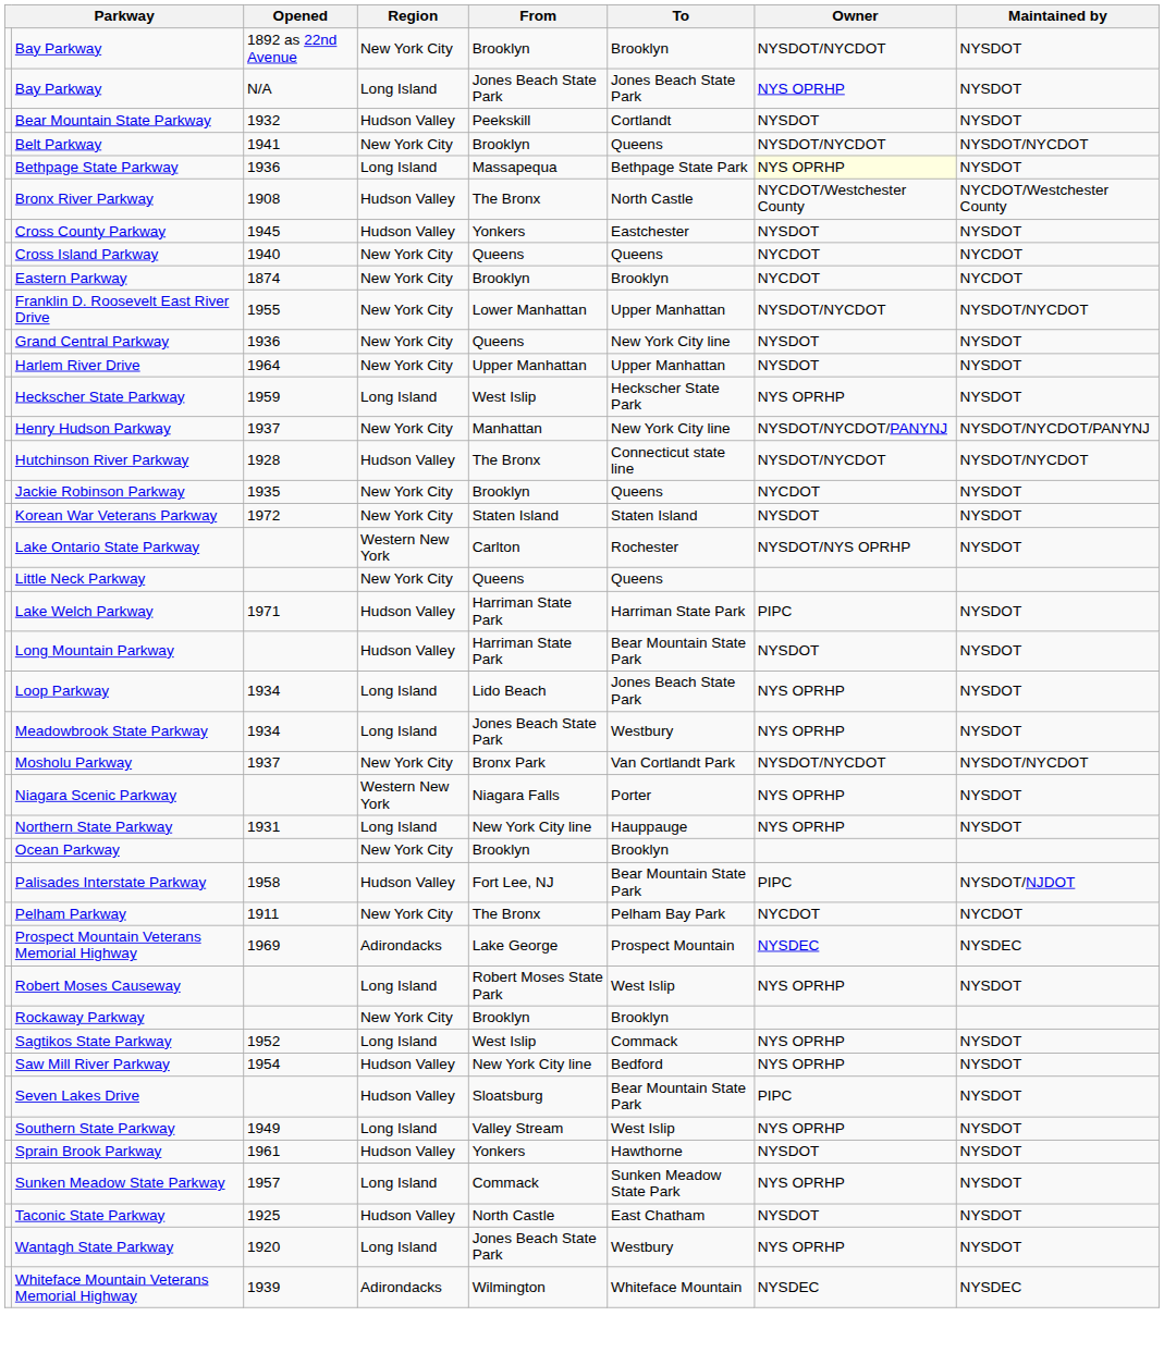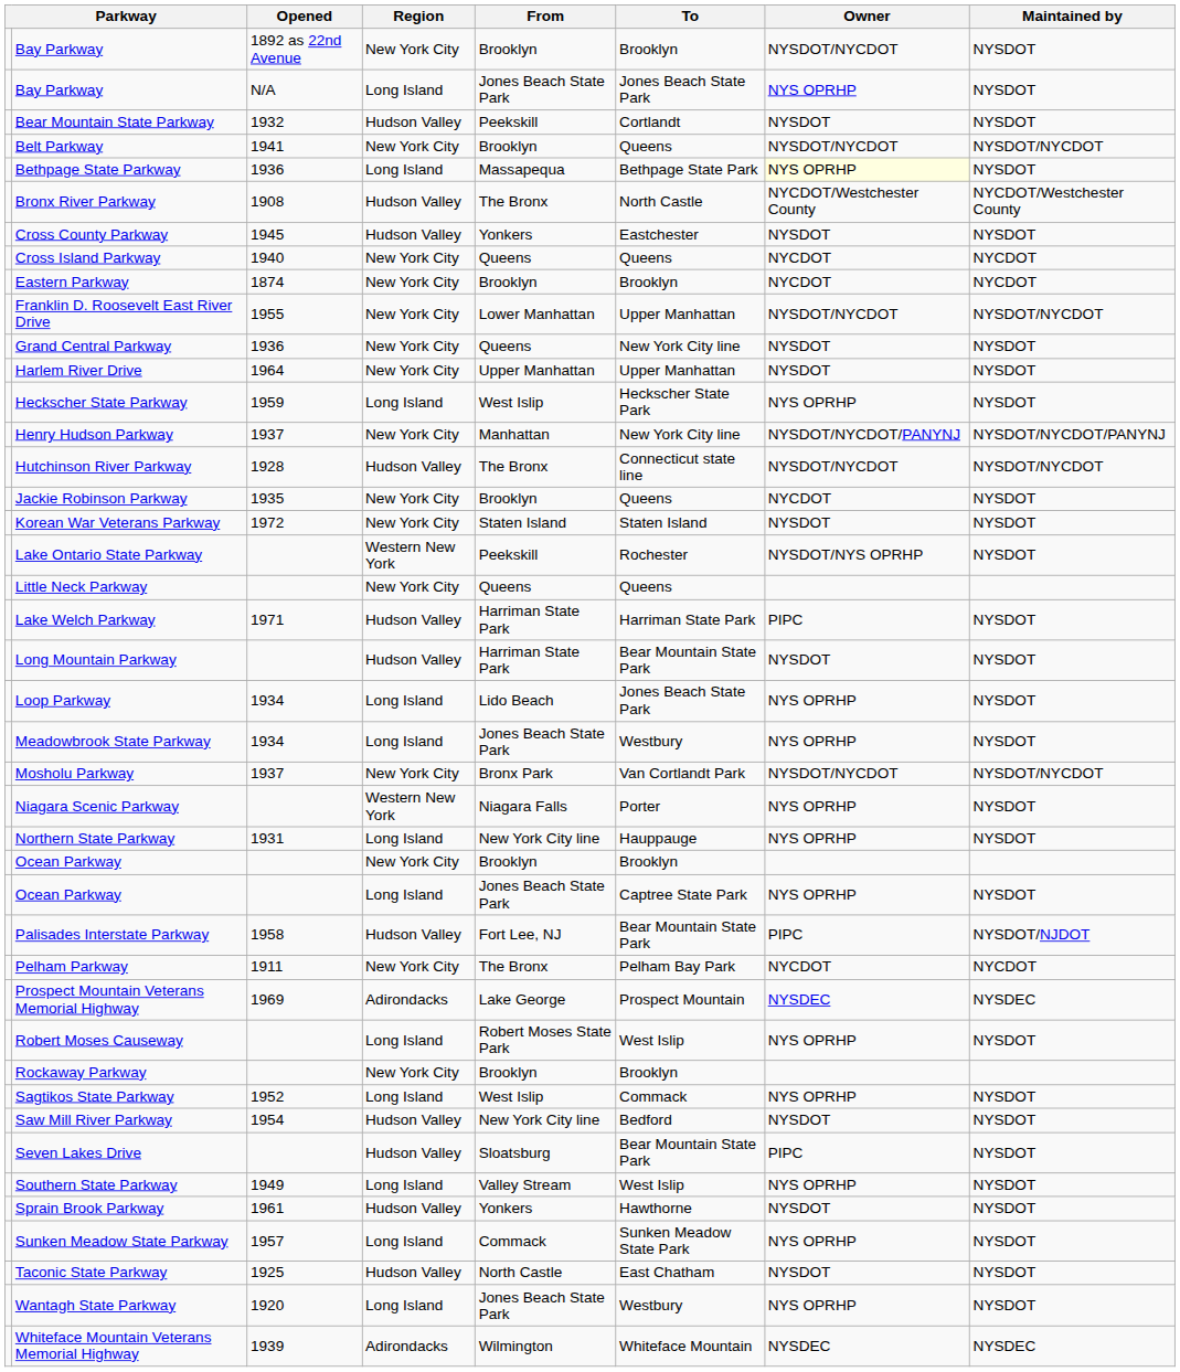 <table class="wikitable sortable">
 <tr>
 <th colspan=2>Parkway</th>
 <th>Opened</th>
 <th>Region</th>
 <th>From</th>
 <th>To</th>
 <th>Owner</th>
 <th>Maintained by</th>
 </tr>
 <tr>
 <td></td>
 <td><a href='#'>Bay Parkway</a></td>
 <td>1892 as <a href='#'>22nd Avenue</a></td>
 <td>New York City</td>
 <td>Brooklyn</td>
 <td>Brooklyn</td>
 <td>NYSDOT/NYCDOT</td>
 <td>NYSDOT</td>
 </tr>
 <tr>
 <td></td>
 <td><a href='#'>Bay Parkway</a></td>
 <td>N/A</td>
 <td>Long Island</td>
 <td>Jones Beach State Park</td>
 <td>Jones Beach State Park</td>
 <td><a href='#'>NYS OPRHP</a></td>
 <td>NYSDOT</td>
 </tr>
 <tr>
 <td></td>
 <td><a href='#'>Bear Mountain State Parkway</a></td>
 <td>1932</td>
 <td>Hudson Valley</td>
 <td>Peekskill</td>
 <td>Cortlandt</td>
 <td>NYSDOT</td>
 <td>NYSDOT</td>
 </tr>
 <tr>
 <td></td>
 <td><a href='#'>Belt Parkway</a></td>
 <td>1941</td>
 <td>New York City</td>
 <td>Brooklyn</td>
 <td>Queens</td>
 <td>NYSDOT/NYCDOT</td>
 <td>NYSDOT/NYCDOT</td>
 </tr>
 <tr>
 <td></td>
 <td><a href='#'>Bethpage State Parkway</a></td>
 <td>1936</td>
 <td>Long Island</td>
 <td>Massapequa</td>
 <td>Bethpage State Park</td>
 <td style="background: lightyellow;">NYS OPRHP</td>
 <td>NYSDOT</td>
 </tr>
 <tr>
 <td></td>
 <td><a href='#'>Bronx River Parkway</a></td>
 <td>1908</td>
 <td>Hudson Valley</td>
 <td>The Bronx</td>
 <td>North Castle</td>
 <td>NYCDOT/Westchester County</td>
 <td>NYCDOT/Westchester County</td>
 </tr>
 <tr>
 <td></td>
 <td><a href='#'>Cross County Parkway</a></td>
 <td>1945</td>
 <td>Hudson Valley</td>
 <td>Yonkers</td>
 <td>Eastchester</td>
 <td>NYSDOT</td>
 <td>NYSDOT</td>
 </tr>
 <tr>
 <td></td>
 <td><a href='#'>Cross Island Parkway</a></td>
 <td>1940</td>
 <td>New York City</td>
 <td>Queens</td>
 <td>Queens</td>
 <td>NYCDOT</td>
 <td>NYCDOT</td>
 </tr>
 <tr>
 <td></td>
 <td><a href='#'>Eastern Parkway</a></td>
 <td>1874</td>
 <td>New York City</td>
 <td>Brooklyn</td>
 <td>Brooklyn</td>
 <td>NYCDOT</td>
 <td>NYCDOT</td>
 </tr>
 <tr>
 <td></td>
 <td><a href='#'>Franklin D. Roosevelt East River Drive</a></td>
 <td>1955</td>
 <td>New York City</td>
 <td>Lower Manhattan</td>
 <td>Upper Manhattan</td>
 <td>NYSDOT/NYCDOT</td>
 <td>NYSDOT/NYCDOT</td>
 </tr>
 <tr>
 <td></td>
 <td><a href='#'>Grand Central Parkway</a></td>
 <td>1936</td>
 <td>New York City</td>
 <td>Queens</td>
 <td>New York City line</td>
 <td>NYSDOT</td>
 <td>NYSDOT</td>
 </tr>
 <tr>
 <td></td>
 <td><a href='#'>Harlem River Drive</a></td>
 <td>1964</td>
 <td>New York City</td>
 <td>Upper Manhattan</td>
 <td>Upper Manhattan</td>
 <td>NYSDOT</td>
 <td>NYSDOT</td>
 </tr>
 <tr>
 <td></td>
 <td><a href='#'>Heckscher State Parkway</a></td>
 <td>1959</td>
 <td>Long Island</td>
 <td>West Islip</td>
 <td>Heckscher State Park</td>
 <td>NYS OPRHP</td>
 <td>NYSDOT</td>
 </tr>
 <tr>
 <td></td>
 <td><a href='#'>Henry Hudson Parkway</a></td>
 <td>1937</td>
 <td>New York City</td>
 <td>Manhattan</td>
 <td>New York City line</td>
 <td>NYSDOT/NYCDOT/<a href='#'>PANYNJ</a></td>
 <td>NYSDOT/NYCDOT/PANYNJ</td>
 </tr>
 <tr>
 <td></td>
 <td><a href='#'>Hutchinson River Parkway</a></td>
 <td>1928</td>
 <td>Hudson Valley</td>
 <td>The Bronx</td>
 <td>Connecticut state line</td>
 <td>NYSDOT/NYCDOT</td>
 <td>NYSDOT/NYCDOT</td>
 </tr>
 <tr>
 <td></td>
 <td><a href='#'>Jackie Robinson Parkway</a></td>
 <td>1935</td>
 <td>New York City</td>
 <td>Brooklyn</td>
 <td>Queens</td>
 <td>NYCDOT</td>
 <td>NYSDOT</td>
 </tr>
 <tr>
 <td></td>
 <td><a href='#'>Korean War Veterans Parkway</a></td>
 <td>1972</td>
 <td>New York City</td>
 <td>Staten Island</td>
 <td>Staten Island</td>
 <td>NYSDOT</td>
 <td>NYSDOT</td>
 </tr>
 <tr>
 <td></td>
 <td><a href='#'>Lake Ontario State Parkway</a></td>
 <td></td>
 <td>Western New York</td>
-<td>Carlton</td>
+<td>Peekskill</td>
 <td>Rochester</td>
 <td>NYSDOT/NYS OPRHP</td>
 <td>NYSDOT</td>
 </tr>
 <tr>
 <td></td>
 <td><a href='#'>Little Neck Parkway</a></td>
 <td></td>
 <td>New York City</td>
 <td>Queens</td>
 <td>Queens</td>
 <td></td>
 <td></td>
 </tr>
 <tr>
 <td></td>
 <td><a href='#'>Lake Welch Parkway</a></td>
 <td>1971</td>
 <td>Hudson Valley</td>
 <td>Harriman State Park</td>
 <td>Harriman State Park</td>
 <td>PIPC</td>
 <td>NYSDOT</td>
 </tr>
 <tr>
 <td></td>
 <td><a href='#'>Long Mountain Parkway</a></td>
 <td></td>
 <td>Hudson Valley</td>
 <td>Harriman State Park</td>
 <td>Bear Mountain State Park</td>
 <td>NYSDOT</td>
 <td>NYSDOT</td>
 </tr>
 <tr>
 <td></td>
 <td><a href='#'>Loop Parkway</a></td>
 <td>1934</td>
 <td>Long Island</td>
 <td>Lido Beach</td>
 <td>Jones Beach State Park</td>
 <td>NYS OPRHP</td>
 <td>NYSDOT</td>
 </tr>
 <tr>
 <td></td>
 <td><a href='#'>Meadowbrook State Parkway</a></td>
 <td>1934</td>
 <td>Long Island</td>
 <td>Jones Beach State Park</td>
 <td>Westbury</td>
 <td>NYS OPRHP</td>
 <td>NYSDOT</td>
 </tr>
 <tr>
 <td></td>
 <td><a href='#'>Mosholu Parkway</a></td>
 <td>1937</td>
 <td>New York City</td>
 <td>Bronx Park</td>
 <td>Van Cortlandt Park</td>
 <td>NYSDOT/NYCDOT</td>
 <td>NYSDOT/NYCDOT</td>
 </tr>
 <tr>
 <td></td>
 <td><a href='#'>Niagara Scenic Parkway</a></td>
 <td></td>
 <td>Western New York</td>
 <td>Niagara Falls</td>
 <td>Porter</td>
 <td>NYS OPRHP</td>
 <td>NYSDOT</td>
 </tr>
 <tr>
 <td></td>
 <td><a href='#'>Northern State Parkway</a></td>
 <td>1931</td>
 <td>Long Island</td>
 <td>New York City line</td>
 <td>Hauppauge</td>
 <td>NYS OPRHP</td>
 <td>NYSDOT</td>
 </tr>
 <tr>
 <td></td>
 <td><a href='#'>Ocean Parkway</a></td>
 <td></td>
 <td>New York City</td>
 <td>Brooklyn</td>
 <td>Brooklyn</td>
 <td></td>
 <td></td>
 </tr>
 <tr>
 <td></td>
+<td><a href='#'>Ocean Parkway</a></td>
+<td></td>
+<td>Long Island</td>
+<td>Jones Beach State Park</td>
+<td>Captree State Park</td>
+<td>NYS OPRHP</td>
+<td>NYSDOT</td>
+</tr>
+<tr>
+<td></td>
 <td><a href='#'>Palisades Interstate Parkway</a></td>
 <td>1958</td>
 <td>Hudson Valley</td>
 <td>Fort Lee, NJ</td>
 <td>Bear Mountain State Park</td>
 <td>PIPC</td>
 <td>NYSDOT/<a href='#'>NJDOT</a></td>
 </tr>
 <tr>
 <td></td>
 <td><a href='#'>Pelham Parkway</a></td>
 <td>1911</td>
 <td>New York City</td>
 <td>The Bronx</td>
 <td>Pelham Bay Park</td>
 <td>NYCDOT</td>
 <td>NYCDOT</td>
 </tr>
 <tr>
 <td></td>
 <td><a href='#'>Prospect Mountain Veterans Memorial Highway</a></td>
 <td>1969</td>
 <td>Adirondacks</td>
 <td>Lake George</td>
 <td>Prospect Mountain</td>
 <td><a href='#'>NYSDEC</a></td>
 <td>NYSDEC</td>
 </tr>
 <tr>
 <td></td>
 <td><a href='#'>Robert Moses Causeway</a></td>
 <td></td>
 <td>Long Island</td>
 <td>Robert Moses State Park</td>
 <td>West Islip</td>
 <td>NYS OPRHP</td>
 <td>NYSDOT</td>
 </tr>
 <tr>
 <td></td>
 <td><a href='#'>Rockaway Parkway</a></td>
 <td></td>
 <td>New York City</td>
 <td>Brooklyn</td>
 <td>Brooklyn</td>
 <td></td>
 <td></td>
 </tr>
 <tr>
 <td></td>
 <td><a href='#'>Sagtikos State Parkway</a></td>
 <td>1952</td>
 <td>Long Island</td>
 <td>West Islip</td>
 <td>Commack</td>
 <td>NYS OPRHP</td>
 <td>NYSDOT</td>
 </tr>
 <tr>
 <td></td>
 <td><a href='#'>Saw Mill River Parkway</a></td>
 <td>1954</td>
 <td>Hudson Valley</td>
 <td>New York City line</td>
 <td>Bedford</td>
-<td>NYS OPRHP</td>
+<td>NYSDOT</td>
 <td>NYSDOT</td>
 </tr>
 <tr>
 <td></td>
 <td><a href='#'>Seven Lakes Drive</a></td>
 <td></td>
 <td>Hudson Valley</td>
 <td>Sloatsburg</td>
 <td>Bear Mountain State Park</td>
 <td>PIPC</td>
 <td>NYSDOT</td>
 </tr>
 <tr>
 <td></td>
 <td><a href='#'>Southern State Parkway</a></td>
 <td>1949</td>
 <td>Long Island</td>
 <td>Valley Stream</td>
 <td>West Islip</td>
 <td>NYS OPRHP</td>
 <td>NYSDOT</td>
 </tr>
 <tr>
 <td></td>
 <td><a href='#'>Sprain Brook Parkway</a></td>
 <td>1961</td>
 <td>Hudson Valley</td>
 <td>Yonkers</td>
 <td>Hawthorne</td>
 <td>NYSDOT</td>
 <td>NYSDOT</td>
 </tr>
 <tr>
 <td></td>
 <td><a href='#'>Sunken Meadow State Parkway</a></td>
 <td>1957</td>
 <td>Long Island</td>
 <td>Commack</td>
 <td>Sunken Meadow State Park</td>
 <td>NYS OPRHP</td>
 <td>NYSDOT</td>
 </tr>
 <tr>
 <td></td>
 <td><a href='#'>Taconic State Parkway</a></td>
 <td>1925</td>
 <td>Hudson Valley</td>
 <td>North Castle</td>
 <td>East Chatham</td>
 <td>NYSDOT</td>
 <td>NYSDOT</td>
 </tr>
 <tr>
 <td></td>
 <td><a href='#'>Wantagh State Parkway</a></td>
 <td>1920</td>
 <td>Long Island</td>
 <td>Jones Beach State Park</td>
 <td>Westbury</td>
 <td>NYS OPRHP</td>
 <td>NYSDOT</td>
 </tr>
 <tr>
 <td></td>
 <td><a href='#'>Whiteface Mountain Veterans Memorial Highway</a></td>
 <td>1939</td>
 <td>Adirondacks</td>
 <td>Wilmington</td>
 <td>Whiteface Mountain</td>
 <td>NYSDEC</td>
 <td>NYSDEC</td>
 </tr>
 </table>
